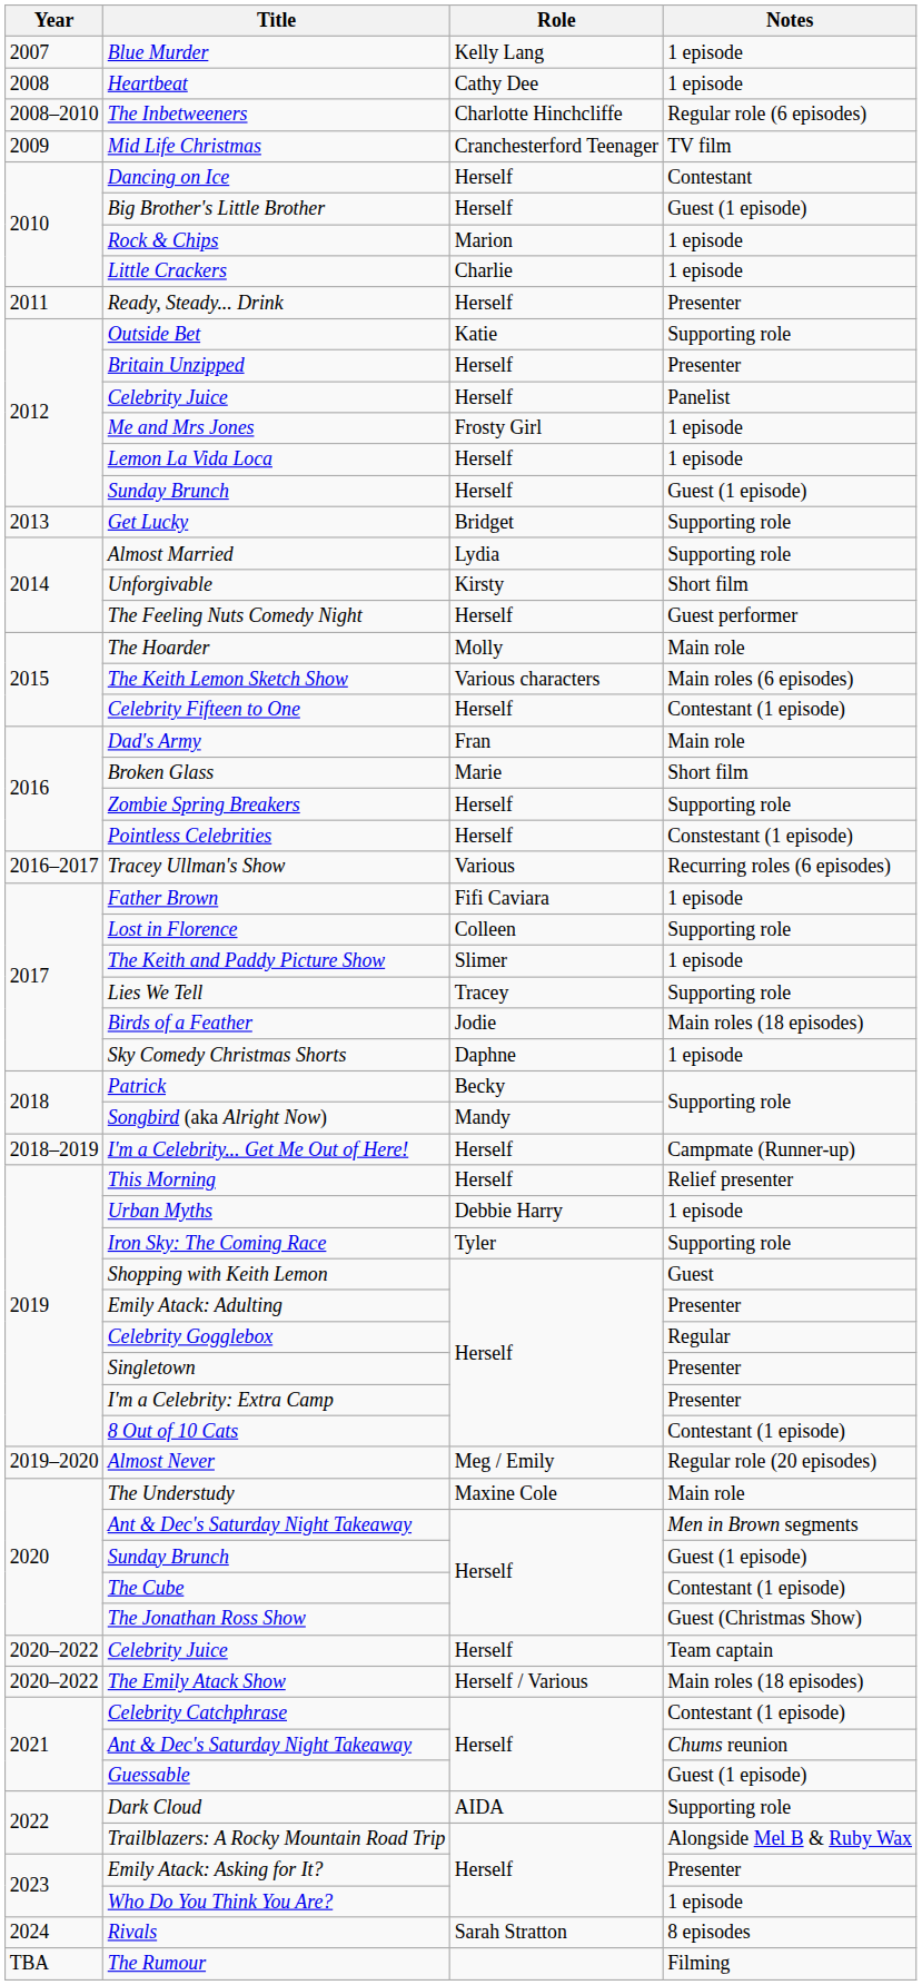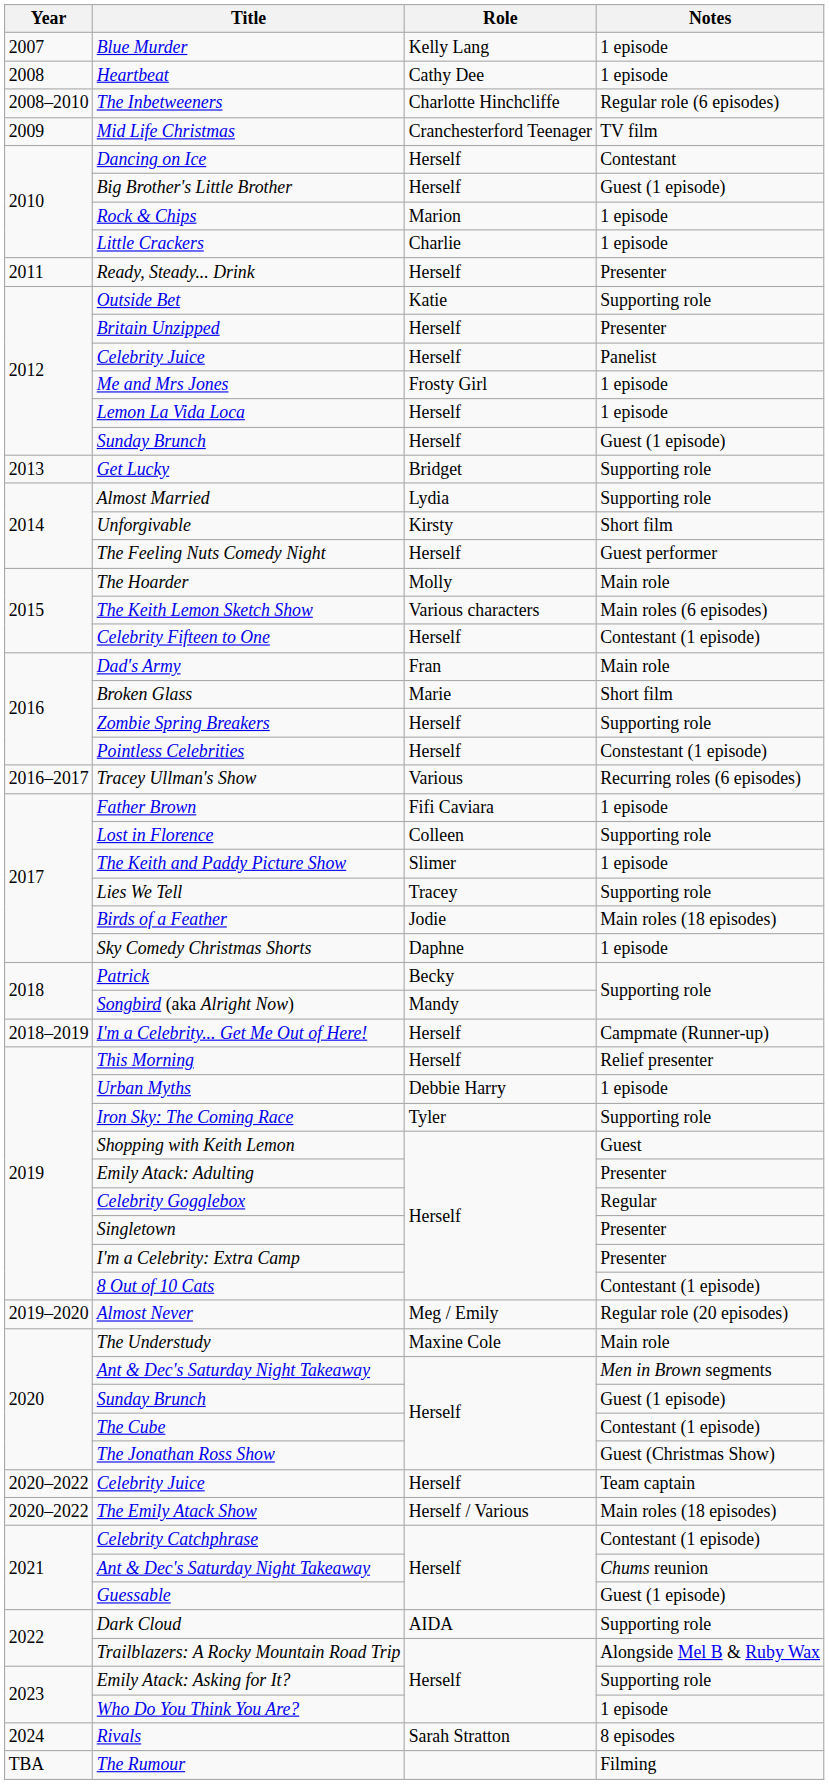 <table class="wikitable sortable">
 <tr>
 <th>Year</th>
 <th>Title</th>
 <th>Role</th>
 <th>Notes</th>
 </tr>
 <tr>
 <td>2007</td>
 <td><a href='#'><em>Blue Murder</em></a></td>
 <td>Kelly Lang</td>
 <td>1 episode</td>
 </tr>
 <tr>
 <td>2008</td>
 <td><a href='#'><em>Heartbeat</em></a></td>
 <td>Cathy Dee</td>
 <td>1 episode</td>
 </tr>
 <tr>
 <td>2008–2010</td>
 <td><em><a href='#'>The Inbetweeners</a></em></td>
 <td>Charlotte Hinchcliffe</td>
 <td>Regular role (6 episodes)</td>
 </tr>
 <tr>
 <td>2009</td>
 <td><em><a href='#'>Mid Life Christmas</a></em></td>
 <td>Cranchesterford Teenager</td>
 <td>TV film</td>
 </tr>
 <tr>
 <td rowspan=4>2010</td>
 <td><em><a href='#'>Dancing on Ice</a></em></td>
 <td>Herself</td>
 <td>Contestant</td>
 </tr>
 <tr>
 <td><em>Big Brother's Little Brother</em></td>
 <td>Herself</td>
 <td>Guest (1 episode)</td>
 </tr>
 <tr>
 <td><em><a href='#'>Rock & Chips</a></em></td>
 <td>Marion</td>
 <td>1 episode</td>
 </tr>
 <tr>
 <td><em><a href='#'>Little Crackers</a></em></td>
 <td>Charlie</td>
 <td>1 episode</td>
 </tr>
 <tr>
 <td>2011</td>
 <td><em>Ready, Steady... Drink</em></td>
 <td>Herself</td>
 <td>Presenter</td>
 </tr>
 <tr>
 <td rowspan=6>2012</td>
 <td><em><a href='#'>Outside Bet</a></em></td>
 <td>Katie</td>
 <td>Supporting role</td>
 </tr>
 <tr>
 <td><em><a href='#'>Britain Unzipped</a></em></td>
 <td>Herself</td>
 <td>Presenter</td>
 </tr>
 <tr>
 <td><em><a href='#'>Celebrity Juice</a></em></td>
 <td>Herself</td>
 <td>Panelist</td>
 </tr>
 <tr>
 <td><em><a href='#'> Me and Mrs Jones</a></em></td>
 <td>Frosty Girl</td>
 <td>1 episode</td>
 </tr>
 <tr>
 <td><em><a href='#'>Lemon La Vida Loca</a></em></td>
 <td>Herself</td>
 <td>1 episode</td>
 </tr>
 <tr>
 <td><em><a href='#'>Sunday Brunch</a></em></td>
 <td>Herself</td>
 <td>Guest (1 episode)</td>
 </tr>
 <tr>
 <td>2013</td>
 <td><em><a href='#'>Get Lucky</a></em></td>
 <td>Bridget</td>
 <td>Supporting role</td>
 </tr>
 <tr>
 <td rowspan=3>2014</td>
 <td><em>Almost Married</em></td>
 <td>Lydia</td>
 <td>Supporting role</td>
 </tr>
 <tr>
 <td><em>Unforgivable</em></td>
 <td>Kirsty</td>
 <td>Short film</td>
 </tr>
 <tr>
 <td><em>The Feeling Nuts Comedy Night</em></td>
 <td>Herself</td>
 <td>Guest performer</td>
 </tr>
 <tr>
 <td rowspan=3>2015</td>
 <td><em>The Hoarder</em></td>
 <td>Molly</td>
 <td>Main role</td>
 </tr>
 <tr>
 <td><em><a href='#'>The Keith Lemon Sketch Show</a></em></td>
 <td>Various characters</td>
 <td>Main roles (6 episodes)</td>
 </tr>
 <tr>
 <td><em><a href='#'>Celebrity Fifteen to One</a></em></td>
 <td>Herself</td>
 <td>Contestant (1 episode)</td>
 </tr>
 <tr>
 <td rowspan=4>2016</td>
 <td><a href='#'><em>Dad's Army</em></a></td>
 <td>Fran</td>
 <td>Main role</td>
 </tr>
 <tr>
 <td><em>Broken Glass</em></td>
 <td>Marie</td>
 <td>Short film</td>
 </tr>
 <tr>
 <td><em><a href='#'>Zombie Spring Breakers</a></em></td>
 <td>Herself</td>
 <td>Supporting role</td>
 </tr>
 <tr>
 <td><em><a href='#'>Pointless Celebrities</a></em></td>
 <td>Herself</td>
 <td>Constestant (1 episode)</td>
 </tr>
 <tr>
 <td>2016–2017</td>
 <td><em>Tracey Ullman's Show</em></td>
 <td>Various</td>
 <td>Recurring roles (6 episodes)</td>
 </tr>
 <tr>
 <td rowspan=6>2017</td>
 <td><em><a href='#'>Father Brown</a></em></td>
 <td>Fifi Caviara</td>
 <td>1 episode</td>
 </tr>
 <tr>
 <td><em><a href='#'>Lost in Florence</a></em></td>
 <td>Colleen</td>
 <td>Supporting role</td>
 </tr>
 <tr>
 <td><em><a href='#'>The Keith and Paddy Picture Show</a></em></td>
 <td>Slimer</td>
 <td>1 episode</td>
 </tr>
 <tr>
 <td><em>Lies We Tell</em></td>
 <td>Tracey</td>
 <td>Supporting role</td>
 </tr>
 <tr>
 <td><a href='#'><em>Birds of a Feather</em></a></td>
 <td>Jodie</td>
 <td>Main roles (18 episodes)</td>
 </tr>
 <tr>
 <td><em>Sky Comedy Christmas Shorts</em></td>
 <td>Daphne</td>
 <td>1 episode</td>
 </tr>
 <tr>
 <td rowspan=2>2018</td>
 <td><a href='#'><em>Patrick</em></a></td>
 <td>Becky</td>
 <td rowspan=2>Supporting role</td>
 </tr>
 <tr>
 <td><a href='#'><em>Songbird</em></a> (aka <em>Alright Now</em>)</td>
 <td>Mandy</td>
 </tr>
 <tr>
 <td>2018–2019</td>
 <td><em><a href='#'>I'm a Celebrity... Get Me Out of Here!</a></em></td>
 <td>Herself</td>
 <td>Campmate (Runner-up)</td>
 </tr>
 <tr>
 <td rowspan=9>2019</td>
 <td><a href='#'><em>This Morning</em></a></td>
 <td>Herself</td>
 <td>Relief presenter</td>
 </tr>
 <tr>
 <td><em><a href='#'>Urban Myths</a></em></td>
 <td>Debbie Harry</td>
 <td>1 episode</td>
 </tr>
 <tr>
 <td><em><a href='#'>Iron Sky: The Coming Race</a></em></td>
 <td>Tyler</td>
 <td>Supporting role</td>
 </tr>
 <tr>
 <td><em>Shopping with Keith Lemon</em></td>
 <td rowspan=6>Herself</td>
 <td>Guest</td>
 </tr>
 <tr>
 <td><em>Emily Atack: Adulting</em></td>
 <td>Presenter</td>
 </tr>
 <tr>
 <td><em><a href='#'>Celebrity Gogglebox</a></em></td>
 <td>Regular</td>
 </tr>
 <tr>
 <td><em>Singletown</em></td>
 <td>Presenter</td>
 </tr>
 <tr>
 <td><em>I'm a Celebrity: Extra Camp</em></td>
 <td>Presenter</td>
 </tr>
 <tr>
 <td><em><a href='#'>8 Out of 10 Cats</a></em></td>
 <td>Contestant (1 episode)</td>
 </tr>
 <tr>
 <td>2019–2020</td>
 <td><em><a href='#'>Almost Never</a></em></td>
 <td>Meg / Emily</td>
 <td>Regular role (20 episodes)</td>
 </tr>
 <tr>
 <td rowspan=5>2020</td>
 <td><em>The Understudy</em></td>
 <td>Maxine Cole</td>
 <td>Main role</td>
 </tr>
 <tr>
 <td><em><a href='#'>Ant & Dec's Saturday Night Takeaway</a></em></td>
 <td rowspan=4>Herself</td>
 <td><em>Men in Brown</em> segments</td>
 </tr>
 <tr>
 <td><em><a href='#'>Sunday Brunch</a></em></td>
 <td>Guest (1 episode)</td>
 </tr>
 <tr>
 <td><a href='#'><em>The Cube</em></a></td>
 <td>Contestant (1 episode)</td>
 </tr>
 <tr>
 <td><em><a href='#'>The Jonathan Ross Show</a></em></td>
 <td>Guest (Christmas Show)</td>
 </tr>
 <tr>
 <td>2020–2022</td>
 <td><em><a href='#'>Celebrity Juice</a></em></td>
 <td>Herself</td>
 <td>Team captain</td>
 </tr>
 <tr>
 <td>2020–2022</td>
 <td><em><a href='#'>The Emily Atack Show</a></em></td>
 <td>Herself / Various</td>
 <td>Main roles (18 episodes)</td>
 </tr>
 <tr>
 <td rowspan=3>2021</td>
 <td><em><a href='#'>Celebrity Catchphrase</a></em></td>
 <td rowspan=3>Herself</td>
 <td>Contestant (1 episode)</td>
 </tr>
 <tr>
 <td><em><a href='#'>Ant & Dec's Saturday Night Takeaway</a></em></td>
 <td><em>Chums</em> reunion</td>
 </tr>
 <tr>
 <td><em><a href='#'>Guessable</a></em></td>
 <td>Guest (1 episode)</td>
 </tr>
 <tr>
 <td rowspan=2>2022</td>
 <td><em>Dark Cloud</em></td>
 <td>AIDA</td>
 <td>Supporting role</td>
 </tr>
 <tr>
 <td><em>Trailblazers: A Rocky Mountain Road Trip</em></td>
 <td rowspan=3>Herself</td>
 <td>Alongside <a href='#'>Mel B</a> & <a href='#'>Ruby Wax</a></td>
 </tr>
 <tr>
 <td rowspan=2>2023</td>
 <td><em>Emily Atack: Asking for It?</em></td>
-<td>Presenter</td>
+<td>Supporting role</td>
 </tr>
 <tr>
 <td><em><a href='#'>Who Do You Think You Are?</a></em></td>
 <td>1 episode</td>
 </tr>
 <tr>
 <td>2024</td>
 <td><em><a href='#'>Rivals</a></em></td>
 <td>Sarah Stratton</td>
 <td>8 episodes</td>
 </tr>
 <tr>
 <td>TBA</td>
 <td><em><a href='#'>The Rumour</a></em></td>
 <td></td>
 <td>Filming</td>
 </tr>
 </table>
